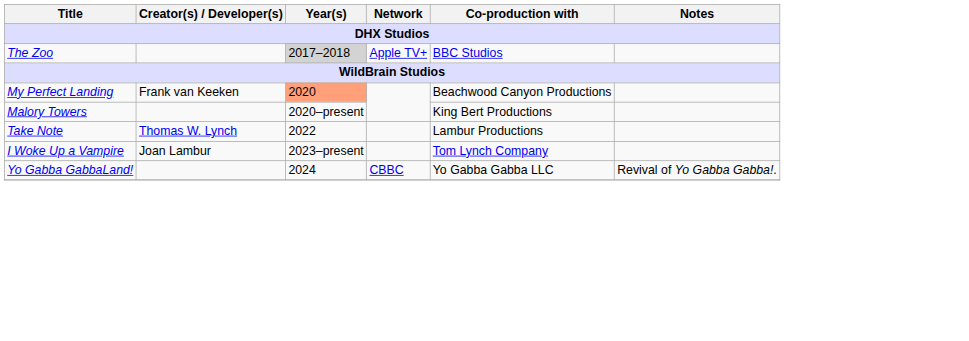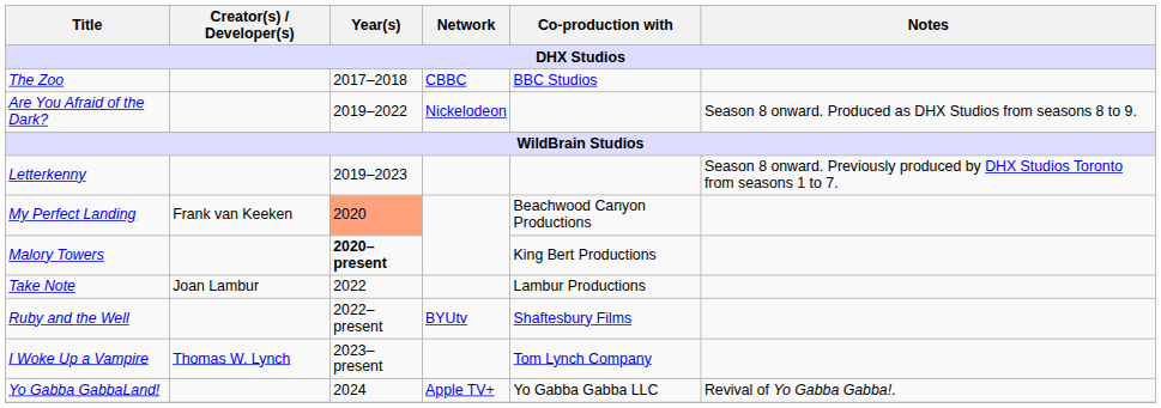 <table class="wikitable sortable">
 <tr>
 <th>Title</th>
 <th>Creator(s) / Developer(s)</th>
 <th>Year(s)</th>
 <th>Network</th>
 <th>Co-production with</th>
 <th>Notes</th>
 </tr>
 <tr>
 <th colspan="6" style="background-color:#ddf;">DHX Studios</th>
 </tr>
 <tr>
 <td><em><a href='#'>The Zoo</a></em></td>
 <td></td>
-<td style="background: lightgrey;">2017–2018</td>
-<td><a href='#'>Apple TV+</a></td>
+<td>2017–2018</td>
+<td><a href='#'>CBBC</a></td>
 <td><a href='#'>BBC Studios</a></td>
 <td></td>
 </tr>
 <tr>
+<td><em><a href='#'>Are You Afraid of the Dark?</a></em></td>
+<td></td>
+<td>2019–2022</td>
+<td><a href='#'>Nickelodeon</a></td>
+<td></td>
+<td>Season 8 onward. Produced as DHX Studios from seasons 8 to 9.</td>
+</tr>
+<tr>
 <th colspan="6" style="background-color:#ddf;">WildBrain Studios</th>
+</tr>
+<tr>
+<td><em><a href='#'>Letterkenny</a></em></td>
+<td></td>
+<td>2019–2023</td>
+<td></td>
+<td></td>
+<td>Season 8 onward. Previously produced by <a href='#'>DHX Studios Toronto</a> from seasons 1 to 7.</td>
 </tr>
 <tr>
 <td><em><a href='#'>My Perfect Landing</a></em></td>
 <td>Frank van Keeken</td>
 <td style="background: lightsalmon;">2020</td>
 <td rowspan="2"></td>
 <td>Beachwood Canyon Productions</td>
 <td></td>
 </tr>
 <tr>
 <td><em><a href='#'>Malory Towers</a></em></td>
 <td></td>
-<td>2020–present</td>
+<td><strong>2020–present</strong></td>
 <td>King Bert Productions</td>
 <td></td>
 </tr>
 <tr>
 <td><em><a href='#'>Take Note</a></em></td>
-<td><a href='#'>Thomas W. Lynch</a></td>
+<td>Joan Lambur</td>
 <td>2022</td>
 <td></td>
 <td>Lambur Productions</td>
 <td></td>
 </tr>
 <tr>
+<td><em><a href='#'>Ruby and the Well</a></em></td>
+<td></td>
+<td>2022–present</td>
+<td><a href='#'>BYUtv</a></td>
+<td><a href='#'>Shaftesbury Films</a></td>
+<td></td>
+</tr>
+<tr>
 <td><em><a href='#'>I Woke Up a Vampire</a></em></td>
-<td>Joan Lambur</td>
+<td><a href='#'>Thomas W. Lynch</a></td>
 <td>2023–present</td>
 <td></td>
 <td><a href='#'>Tom Lynch Company</a></td>
 <td></td>
 </tr>
 <tr>
 <td><em><a href='#'>Yo Gabba GabbaLand!</a></em></td>
 <td></td>
 <td>2024</td>
-<td><a href='#'>CBBC</a></td>
+<td><a href='#'>Apple TV+</a></td>
 <td>Yo Gabba Gabba LLC</td>
 <td>Revival of <em>Yo Gabba Gabba!</em>.</td>
 </tr>
 <tr>
 </tr>
 </table>
